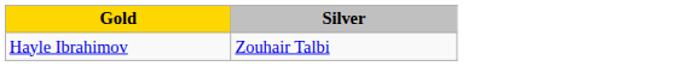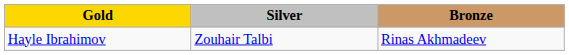 <table class="wikitable" style="text-align:left">
 <tr align="center">
 <td width=200 bgcolor=gold><strong>Gold</strong></td>
 <td width=200 bgcolor=silver><strong>Silver</strong></td>
+<td width=200 bgcolor=CC9966><strong>Bronze</strong></td>
 </tr>
 <tr>
 <td><a href='#'>Hayle Ibrahimov</a><br><em></em></td>
 <td><a href='#'>Zouhair Talbi</a><br><em></em></td>
+<td><a href='#'>Rinas Akhmadeev</a><br><em></em></td>
 </tr>
 </table>
